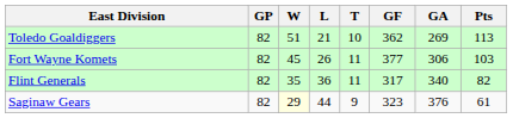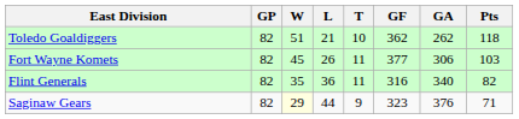 <table class="wikitable">
 <tr>
 <th width="40%">East Division</th>
 <th width="5%">GP</th>
 <th width="5%">W</th>
 <th width="5%">L</th>
 <th width="5%">T</th>
 <th width="7.5%">GF</th>
 <th width="7.5%">GA</th>
 <th width="7.5%">Pts</th>
 </tr>
 <tr align="center" bgcolor="#CCFFCC">
 <td align="left"><a href='#'>Toledo Goaldiggers</a></td>
 <td>82</td>
 <td>51</td>
 <td>21</td>
 <td>10</td>
 <td>362</td>
-<td>269</td>
-<td>113</td>
+<td>262</td>
+<td>118</td>
 </tr>
 <tr align="center" bgcolor="#CCFFCC">
 <td align="left"><a href='#'>Fort Wayne Komets</a></td>
 <td>82</td>
 <td>45</td>
 <td>26</td>
 <td>11</td>
 <td>377</td>
 <td>306</td>
 <td>103</td>
 </tr>
 <tr align="center" bgcolor="#CCFFCC">
 <td align="left"><a href='#'>Flint Generals</a></td>
 <td>82</td>
 <td>35</td>
 <td>36</td>
 <td>11</td>
-<td>317</td>
+<td>316</td>
 <td>340</td>
 <td>82</td>
 </tr>
 <tr align="center">
 <td align="left"><a href='#'>Saginaw Gears</a></td>
 <td>82</td>
 <td style="background: lightyellow;">29</td>
 <td>44</td>
 <td>9</td>
 <td>323</td>
 <td>376</td>
-<td>61</td>
+<td>71</td>
 </tr>
 </table>
